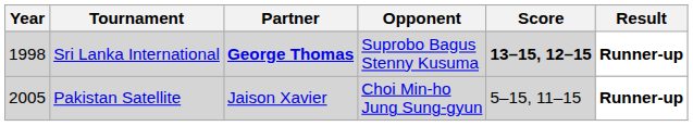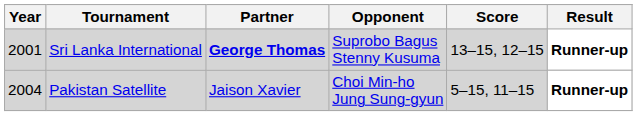 <table class="sortable wikitable" style="font-size: 90%;">
 <tr>
 <th>Year</th>
 <th>Tournament</th>
 <th>Partner</th>
 <th>Opponent</th>
 <th>Score</th>
 <th>Result</th>
 </tr>
 <tr style="background:#D5D5D5">
-<td align="center">1998</td>
+<td align="center">2001</td>
 <td align="left"><a href='#'>Sri Lanka International</a></td>
 <td align="left"><strong> <a href='#'>George Thomas</a></strong></td>
 <td align="left"> <a href='#'>Suprobo Bagus</a> <br>  <a href='#'>Stenny Kusuma</a></td>
-<td align="left"><strong>13–15, 12–15</strong></td>
+<td align="left">13–15, 12–15</td>
 <td style="text-align:left; background:white"> <strong>Runner-up</strong></td>
 </tr>
 <tr style="background:#D5D5D5">
-<td align="center">2005</td>
+<td align="center">2004</td>
 <td align="left"><a href='#'>Pakistan Satellite</a></td>
 <td align="left"> <a href='#'>Jaison Xavier</a></td>
 <td align="left"> <a href='#'>Choi Min-ho</a> <br>  <a href='#'>Jung Sung-gyun</a></td>
 <td align="left">5–15, 11–15</td>
 <td style="text-align:left; background:white"> <strong>Runner-up</strong></td>
 </tr>
 </table>
